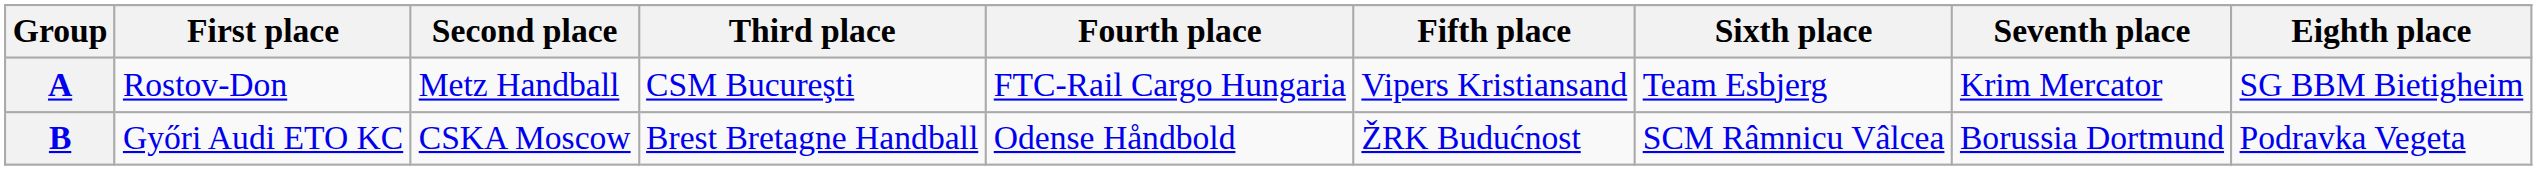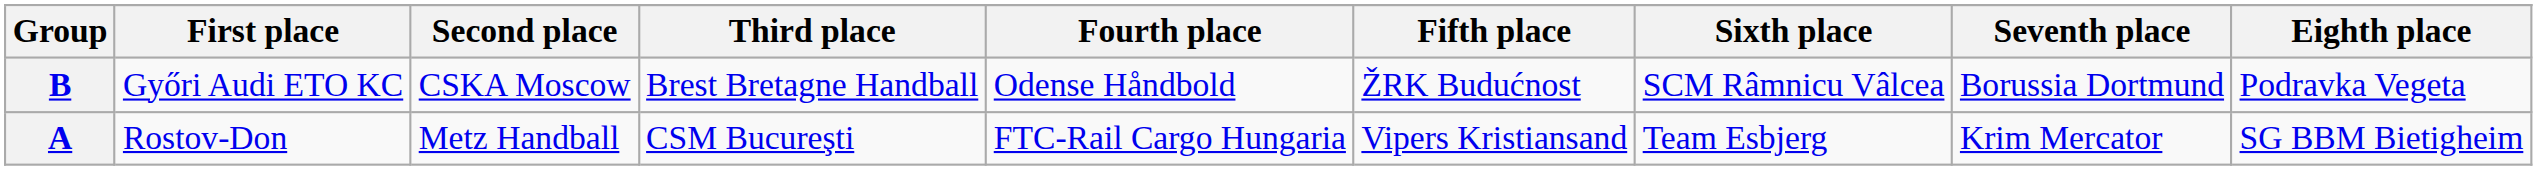 <table class=wikitable>
 <tr>
 <th rowspan=2>Group</th>
 </tr>
 <tr>
 <th>First place</th>
 <th>Second place</th>
 <th>Third place</th>
 <th>Fourth place</th>
 <th>Fifth place</th>
 <th>Sixth place</th>
 <th>Seventh place</th>
 <th>Eighth place</th>
 </tr>
 <tr>
+<th><a href='#'>B</a></th>
+<td> <a href='#'>Győri Audi ETO KC</a></td>
+<td> <a href='#'>CSKA Moscow</a></td>
+<td> <a href='#'>Brest Bretagne Handball</a></td>
+<td> <a href='#'>Odense Håndbold</a></td>
+<td> <a href='#'>ŽRK Budućnost</a></td>
+<td> <a href='#'>SCM Râmnicu Vâlcea</a></td>
+<td> <a href='#'>Borussia Dortmund</a></td>
+<td> <a href='#'>Podravka Vegeta</a></td>
+</tr>
+<tr>
 <th><a href='#'>A</a></th>
 <td> <a href='#'>Rostov-Don</a></td>
 <td> <a href='#'>Metz Handball</a></td>
 <td> <a href='#'>CSM Bucureşti</a></td>
 <td> <a href='#'>FTC-Rail Cargo Hungaria</a></td>
 <td> <a href='#'>Vipers Kristiansand</a></td>
 <td> <a href='#'>Team Esbjerg</a></td>
 <td> <a href='#'>Krim Mercator</a></td>
 <td> <a href='#'>SG BBM Bietigheim</a></td>
 </tr>
-<tr>
-<th><a href='#'>B</a></th>
-<td> <a href='#'>Győri Audi ETO KC</a></td>
-<td> <a href='#'>CSKA Moscow</a></td>
-<td> <a href='#'>Brest Bretagne Handball</a></td>
-<td> <a href='#'>Odense Håndbold</a></td>
-<td> <a href='#'>ŽRK Budućnost</a></td>
-<td> <a href='#'>SCM Râmnicu Vâlcea</a></td>
-<td> <a href='#'>Borussia Dortmund</a></td>
-<td> <a href='#'>Podravka Vegeta</a></td>
-</tr>
 </table>
